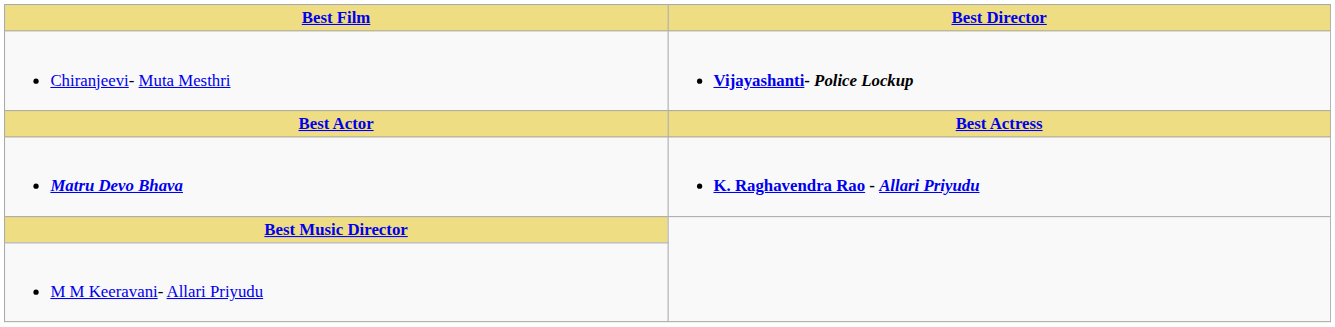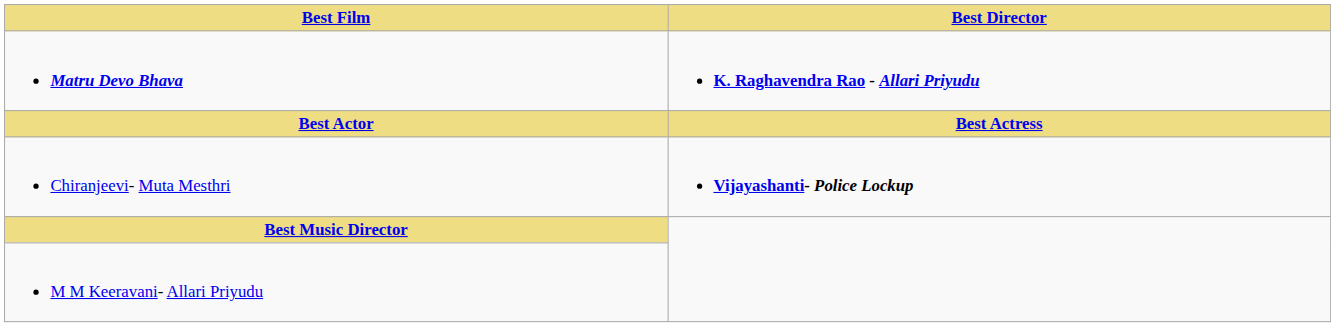 <table class="wikitable" width=100% |>
 <tr>
 <th !  style="background:#eedd82; text-align:center; width:50%;"><a href='#'>Best Film</a></th>
 <th !  style="background:#eedd82; text-align:center; width:50%;"><a href='#'>Best Director</a></th>
 </tr>
 <tr>
-<td><br><ul><li></strong><a href='#'>Chiranjeevi</a>- </em><a href='#'>Muta Mesthri</a></em></strong></li></ul></td>
-<td><br><ul><li><strong><a href='#'>Vijayashanti</a>- <em>Police Lockup<strong><em></li></ul></td>
+<td valign="top"><br><ul><li><strong><em><a href='#'>Matru Devo Bhava</a></em></strong></li></ul></td>
+<td valign="top"><br><ul><li><strong><a href='#'>K. Raghavendra Rao</a> - <em><a href='#'>Allari Priyudu</a><strong><em></li></ul></td>
 </tr>
 <tr>
 <th ! style="background:#eedd82; text-align:center;"><a href='#'>Best Actor</a></th>
 <th ! style="background:#eedd82; text-align:center;"><a href='#'>Best Actress</a></th>
 </tr>
 <tr>
-<td valign="top"><br><ul><li><strong><em><a href='#'>Matru Devo Bhava</a></em></strong></li></ul></td>
-<td valign="top"><br><ul><li><strong><a href='#'>K. Raghavendra Rao</a> - <em><a href='#'>Allari Priyudu</a><strong><em></li></ul></td>
+<td><br><ul><li></strong><a href='#'>Chiranjeevi</a>- </em><a href='#'>Muta Mesthri</a></em></strong></li></ul></td>
+<td><br><ul><li><strong><a href='#'>Vijayashanti</a>- <em>Police Lockup<strong><em></li></ul></td>
 </tr>
 <tr>
 <th ! style="background:#eedd82; text-align:center;"><a href='#'>Best Music Director</a></th>
 </tr>
 <tr>
 <td><br><ul><li></strong><a href='#'>M M Keeravani</a>- </em><a href='#'>Allari Priyudu</a></em></strong></li></ul></td>
 </tr>
 </table>
